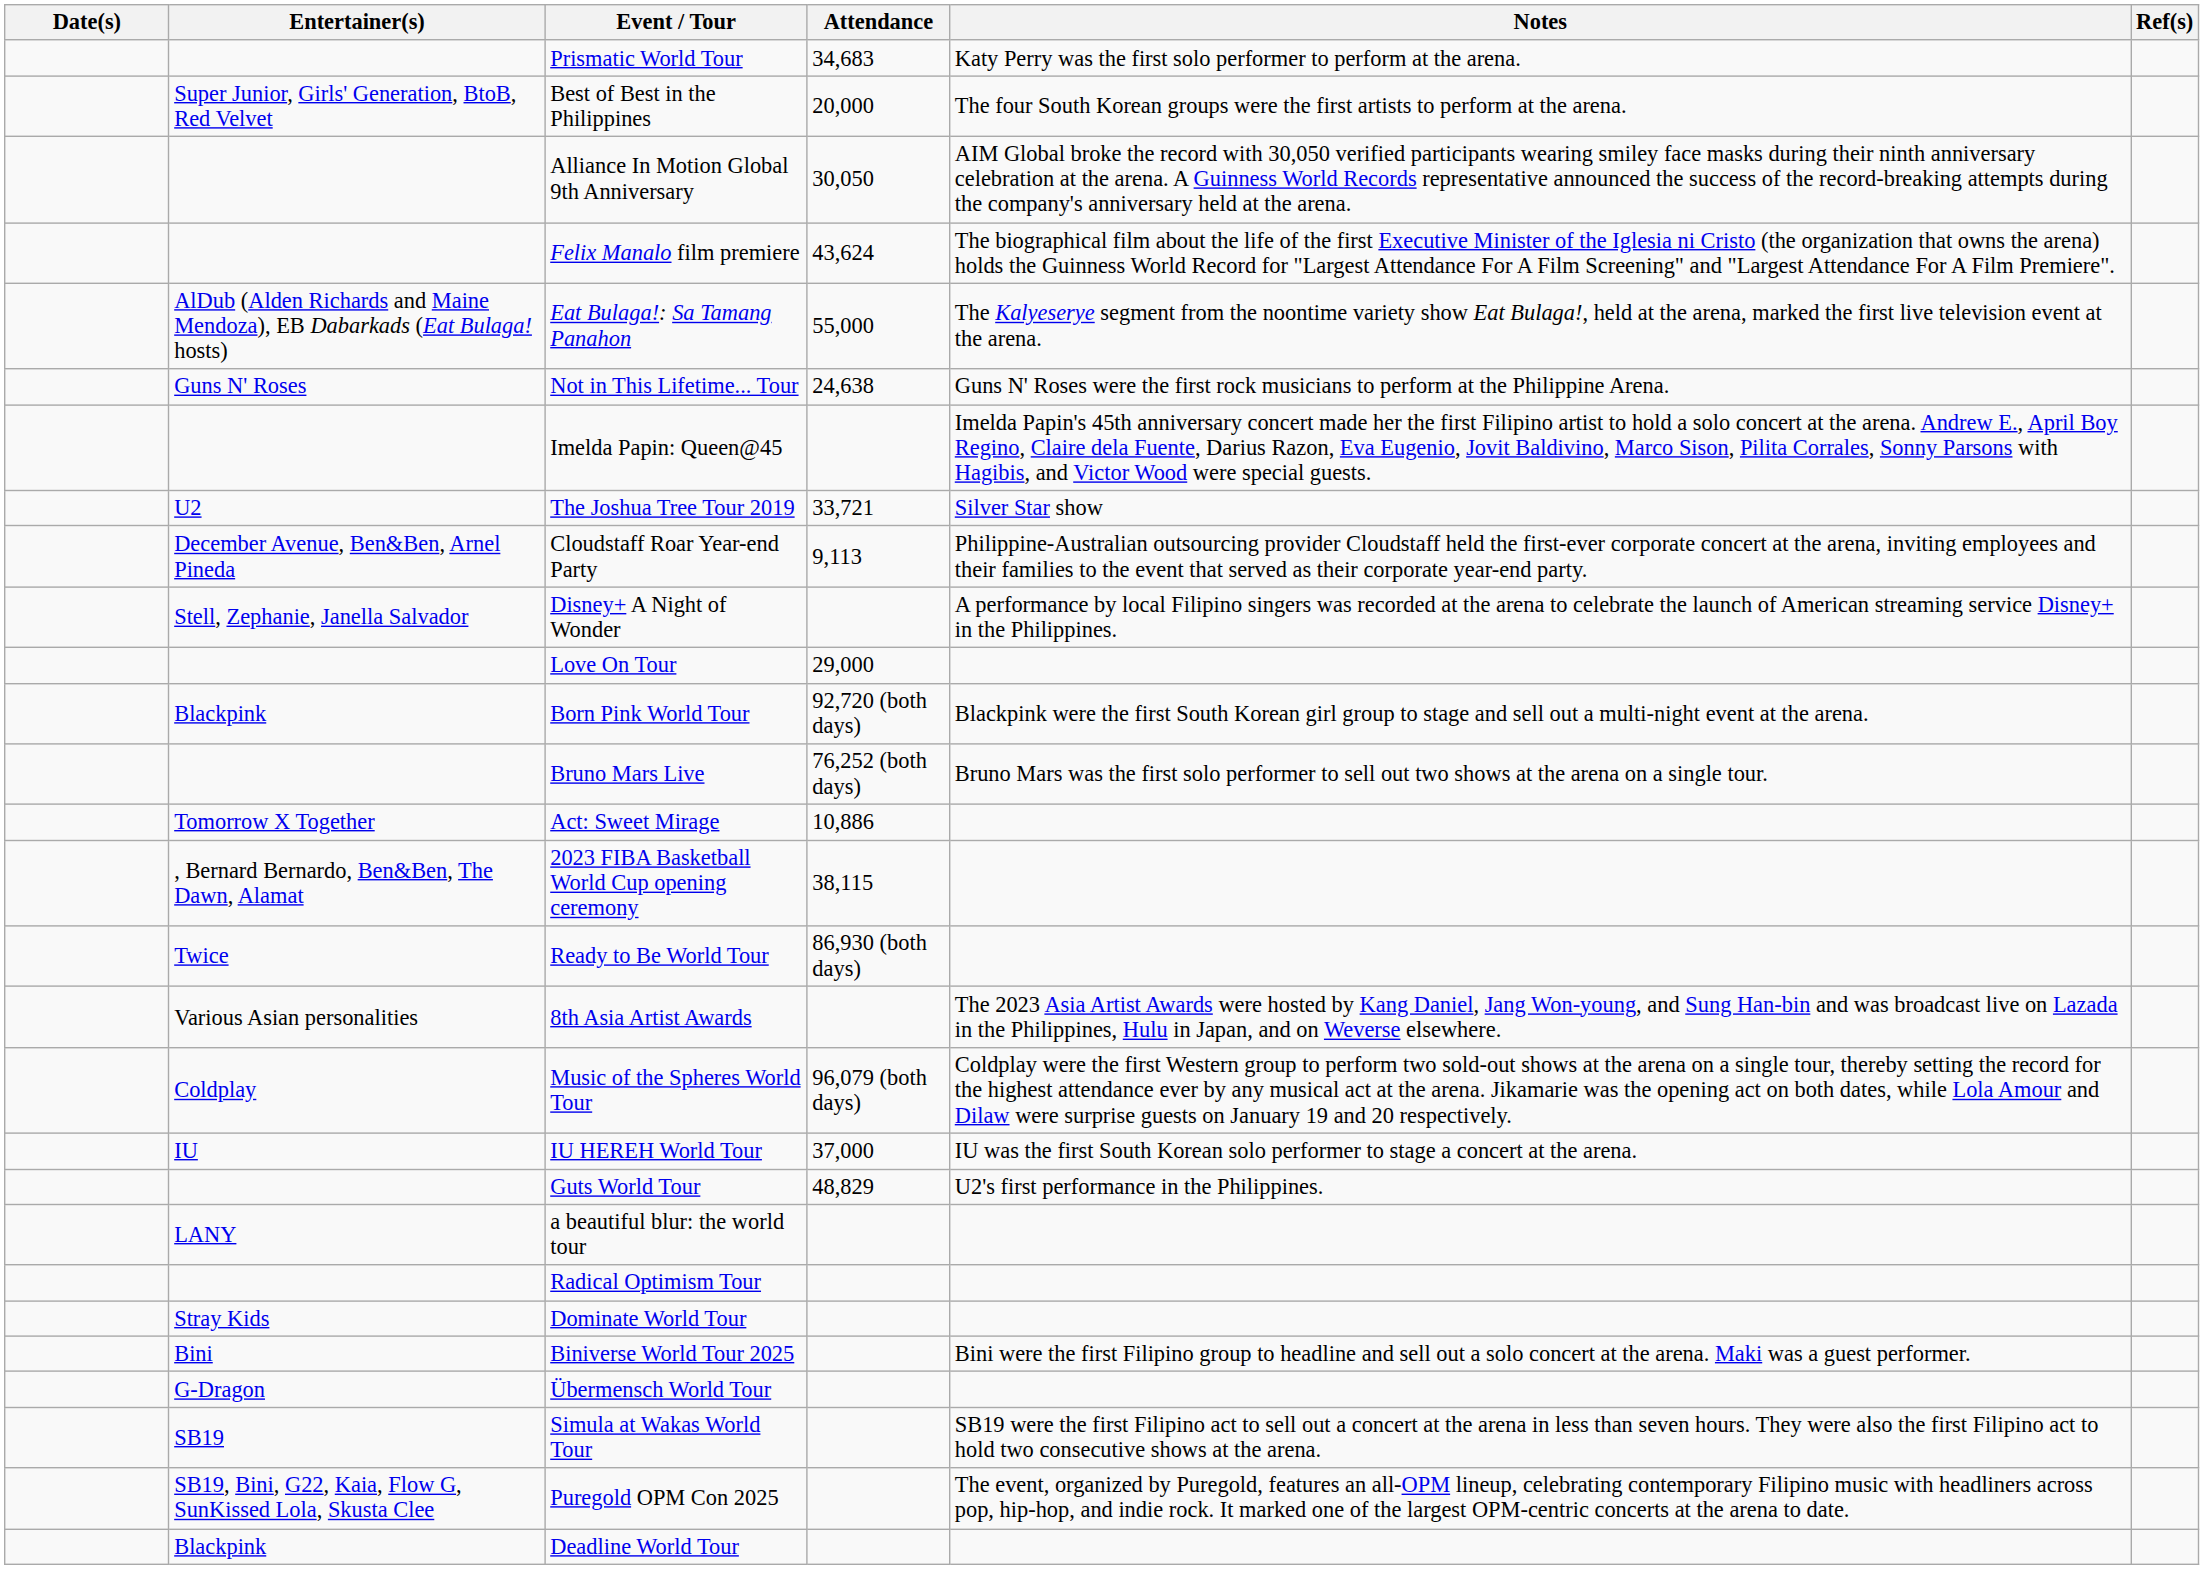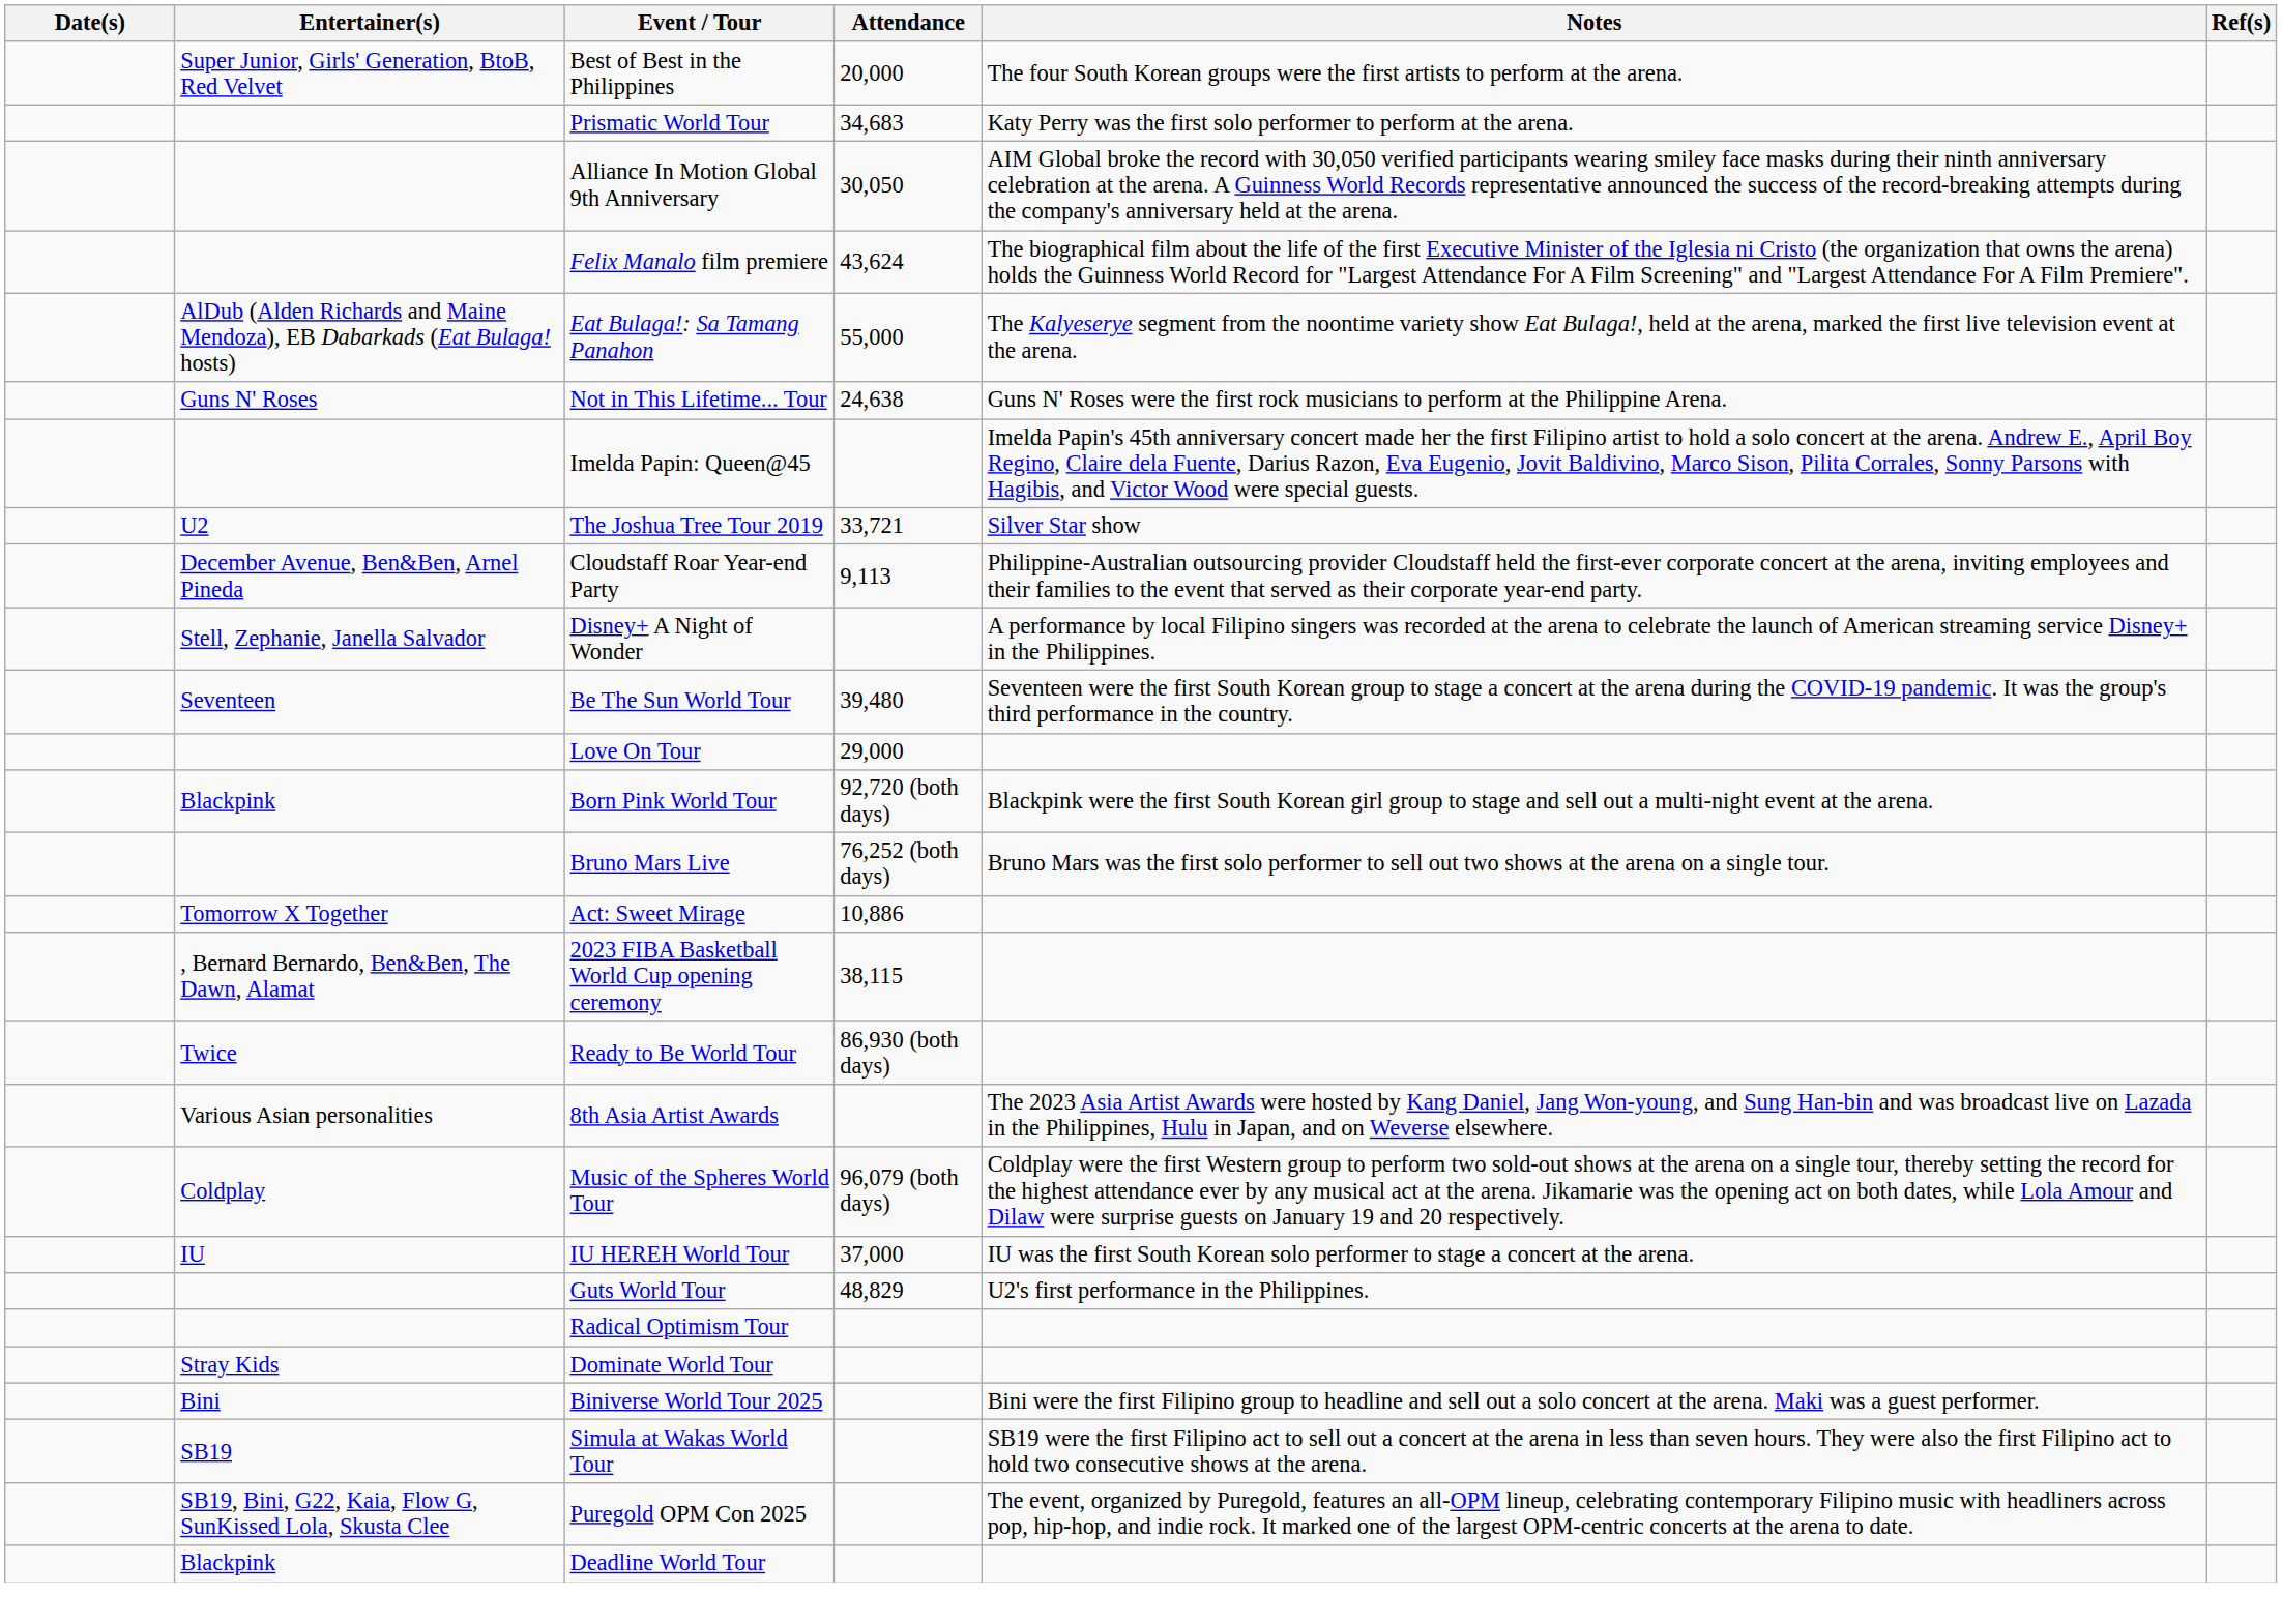 <table class="wikitable sortable">
 <tr>
 <th width="110">Date(s)</th>
 <th>Entertainer(s)</th>
 <th>Event / Tour</th>
 <th>Attendance</th>
 <th class="unsortable">Notes</th>
 <th class="unsortable">Ref(s)</th>
 </tr>
 <tr>
 <td></td>
+<td><a href='#'>Super Junior</a>, <a href='#'>Girls' Generation</a>, <a href='#'>BtoB</a>, <a href='#'>Red Velvet</a></td>
+<td>Best of Best in the Philippines</td>
+<td>20,000</td>
+<td>The four South Korean groups were the first artists to perform at the arena.</td>
+<td></td>
+</tr>
+<tr>
+<td></td>
 <td></td>
 <td><a href='#'>Prismatic World Tour</a></td>
 <td>34,683</td>
 <td>Katy Perry was the first solo performer to perform at the arena.</td>
-<td></td>
-</tr>
-<tr>
-<td></td>
-<td><a href='#'>Super Junior</a>, <a href='#'>Girls' Generation</a>, <a href='#'>BtoB</a>, <a href='#'>Red Velvet</a></td>
-<td>Best of Best in the Philippines</td>
-<td>20,000</td>
-<td>The four South Korean groups were the first artists to perform at the arena.</td>
 <td></td>
 </tr>
 <tr>
 <td></td>
 <td></td>
 <td>Alliance In Motion Global 9th Anniversary</td>
 <td>30,050</td>
 <td>AIM Global broke the record with 30,050 verified participants wearing smiley face masks during their ninth anniversary celebration at the arena. A <a href='#'>Guinness World Records</a> representative announced the success of the record-breaking attempts during the company's anniversary held at the arena.</td>
 <td></td>
 </tr>
 <tr>
 <td></td>
 <td></td>
 <td><em><a href='#'>Felix Manalo</a></em> film premiere</td>
 <td>43,624</td>
 <td>The biographical film about the life of the first <a href='#'>Executive Minister of the Iglesia ni Cristo</a> (the organization that owns the arena) holds the Guinness World Record for "Largest Attendance For A Film Screening" and "Largest Attendance For A Film Premiere".</td>
 <td></td>
 </tr>
 <tr>
 <td></td>
 <td><a href='#'>AlDub</a> (<a href='#'>Alden Richards</a> and <a href='#'>Maine Mendoza</a>), EB <em>Dabarkads</em> (<em><a href='#'>Eat Bulaga!</a></em> hosts)</td>
 <td><em><a href='#'>Eat Bulaga!</a>: <a href='#'>Sa Tamang Panahon</a></em></td>
 <td>55,000</td>
 <td>The <em><a href='#'>Kalyeserye</a></em> segment from the noontime variety show <em>Eat Bulaga!</em>, held at the arena, marked the first live television event at the arena.</td>
 <td></td>
 </tr>
 <tr>
 <td></td>
 <td><a href='#'>Guns N' Roses</a></td>
 <td><a href='#'>Not in This Lifetime... Tour</a></td>
 <td>24,638</td>
 <td>Guns N' Roses were the first rock musicians to perform at the Philippine Arena.</td>
 <td></td>
 </tr>
 <tr>
 <td></td>
 <td></td>
 <td>Imelda Papin: Queen@45</td>
 <td></td>
 <td>Imelda Papin's 45th anniversary concert made her the first Filipino artist to hold a solo concert at the arena. <a href='#'>Andrew E.</a>, <a href='#'>April Boy Regino</a>, <a href='#'>Claire dela Fuente</a>, Darius Razon, <a href='#'>Eva Eugenio</a>, <a href='#'>Jovit Baldivino</a>, <a href='#'>Marco Sison</a>, <a href='#'>Pilita Corrales</a>, <a href='#'>Sonny Parsons</a> with <a href='#'>Hagibis</a>, and <a href='#'>Victor Wood</a> were special guests.</td>
 <td></td>
 </tr>
 <tr>
 <td></td>
 <td><a href='#'>U2</a></td>
 <td><a href='#'>The Joshua Tree Tour 2019</a></td>
 <td>33,721</td>
 <td><a href='#'>Silver Star</a> show</td>
 <td></td>
 </tr>
 <tr>
 <td></td>
 <td><a href='#'>December Avenue</a>, <a href='#'>Ben&Ben</a>, <a href='#'>Arnel Pineda</a></td>
 <td>Cloudstaff Roar Year-end Party</td>
 <td>9,113</td>
 <td>Philippine-Australian outsourcing provider Cloudstaff held the first-ever corporate concert at the arena, inviting employees and their families to the event that served as their corporate year-end party.</td>
 <td></td>
 </tr>
 <tr>
 <td></td>
 <td><a href='#'>Stell</a>, <a href='#'>Zephanie</a>, <a href='#'>Janella Salvador</a></td>
 <td><a href='#'>Disney+</a> A Night of Wonder</td>
 <td></td>
 <td>A performance by local Filipino singers was recorded at the arena to celebrate the launch of American streaming service <a href='#'>Disney+</a> in the Philippines.</td>
+<td></td>
+</tr>
+<tr>
+<td></td>
+<td><a href='#'>Seventeen</a></td>
+<td><a href='#'>Be The Sun World Tour</a></td>
+<td>39,480</td>
+<td>Seventeen were the first South Korean group to stage a concert at the arena during the <a href='#'>COVID-19 pandemic</a>. It was the group's third performance in the country.</td>
 <td></td>
 </tr>
 <tr>
 <td></td>
 <td></td>
 <td><a href='#'>Love On Tour</a></td>
 <td>29,000</td>
 <td></td>
 <td></td>
 </tr>
 <tr>
 <td></td>
 <td><a href='#'>Blackpink</a></td>
 <td><a href='#'>Born Pink World Tour</a></td>
 <td>92,720 (both days)</td>
 <td>Blackpink were the first South Korean girl group to stage and sell out a multi-night event at the arena.</td>
 <td></td>
 </tr>
 <tr>
 <td></td>
 <td></td>
 <td><a href='#'>Bruno Mars Live</a></td>
 <td>76,252 (both days)</td>
 <td>Bruno Mars was the first solo performer to sell out two shows at the arena on a single tour.</td>
 <td></td>
 </tr>
 <tr>
 <td></td>
 <td><a href='#'>Tomorrow X Together</a></td>
 <td><a href='#'>Act: Sweet Mirage</a></td>
 <td>10,886</td>
 <td></td>
 <td></td>
 </tr>
 <tr>
 <td></td>
 <td>, Bernard Bernardo, <a href='#'>Ben&Ben</a>, <a href='#'>The Dawn</a>, <a href='#'>Alamat</a></td>
 <td><a href='#'>2023 FIBA Basketball World Cup opening ceremony</a></td>
 <td>38,115</td>
 <td></td>
 <td></td>
 </tr>
 <tr>
 <td></td>
 <td><a href='#'>Twice</a></td>
 <td><a href='#'>Ready to Be World Tour</a></td>
 <td>86,930 (both days)</td>
 <td></td>
 <td></td>
 </tr>
 <tr>
 <td></td>
 <td>Various Asian personalities</td>
 <td><a href='#'>8th Asia Artist Awards</a></td>
 <td></td>
 <td>The 2023 <a href='#'>Asia Artist Awards</a> were hosted by <a href='#'>Kang Daniel</a>, <a href='#'>Jang Won-young</a>, and <a href='#'>Sung Han-bin</a> and was broadcast live on <a href='#'>Lazada</a> in the Philippines, <a href='#'>Hulu</a> in Japan, and on <a href='#'>Weverse</a> elsewhere.</td>
 <td></td>
 </tr>
 <tr>
 <td></td>
 <td><a href='#'>Coldplay</a></td>
 <td><a href='#'>Music of the Spheres World Tour</a></td>
 <td>96,079 (both days)</td>
 <td>Coldplay were the first Western group to perform two sold-out shows at the arena on a single tour, thereby setting the record for the highest attendance ever by any musical act at the arena. Jikamarie was the opening act on both dates, while <a href='#'>Lola Amour</a> and <a href='#'>Dilaw</a> were surprise guests on January 19 and 20 respectively.</td>
 <td></td>
 </tr>
 <tr>
 <td></td>
 <td><a href='#'>IU</a></td>
 <td><a href='#'>IU HEREH World Tour</a></td>
 <td>37,000</td>
 <td>IU was the first South Korean solo performer to stage a concert at the arena.</td>
 <td></td>
 </tr>
 <tr>
 <td></td>
 <td></td>
 <td><a href='#'>Guts World Tour</a></td>
 <td>48,829</td>
 <td>U2's first performance in the Philippines.</td>
 <td></td>
 </tr>
 <tr>
 <td></td>
-<td><a href='#'>LANY</a></td>
-<td>a beautiful blur: the world tour</td>
-<td></td>
-<td></td>
-<td></td>
-</tr>
-<tr>
-<td></td>
 <td></td>
 <td><a href='#'>Radical Optimism Tour</a></td>
 <td></td>
 <td></td>
 <td></td>
 </tr>
 <tr>
 <td></td>
 <td><a href='#'>Stray Kids</a></td>
 <td><a href='#'>Dominate World Tour</a></td>
 <td></td>
 <td></td>
 <td></td>
 </tr>
 <tr>
 <td></td>
 <td><a href='#'>Bini</a></td>
 <td><a href='#'>Biniverse World Tour 2025</a></td>
 <td></td>
 <td>Bini were the first Filipino group to headline and sell out a solo concert at the arena. <a href='#'>Maki</a> was a guest performer.</td>
-<td></td>
-</tr>
-<tr>
-<td></td>
-<td><a href='#'>G-Dragon</a></td>
-<td><a href='#'>Übermensch World Tour</a></td>
-<td></td>
-<td></td>
 <td></td>
 </tr>
 <tr>
 <td></td>
 <td><a href='#'>SB19</a></td>
 <td><a href='#'>Simula at Wakas World Tour</a></td>
 <td></td>
 <td>SB19 were the first Filipino act to sell out a concert at the arena in less than seven hours. They were also the first Filipino act to hold two consecutive shows at the arena.</td>
 <td></td>
 </tr>
 <tr>
 <td></td>
 <td><a href='#'>SB19</a>, <a href='#'>Bini</a>, <a href='#'>G22</a>, <a href='#'>Kaia</a>, <a href='#'>Flow G</a>, <a href='#'>SunKissed Lola</a>, <a href='#'>Skusta Clee</a></td>
 <td><a href='#'>Puregold</a> OPM Con 2025</td>
 <td></td>
 <td>The event, organized by Puregold, features an all-<a href='#'>OPM</a> lineup, celebrating contemporary Filipino music with headliners across pop, hip-hop, and indie rock. It marked one of the largest OPM-centric concerts at the arena to date.</td>
 <td></td>
 </tr>
 <tr>
 <td></td>
 <td><a href='#'>Blackpink</a></td>
 <td><a href='#'>Deadline World Tour</a></td>
 <td></td>
 <td></td>
 <td></td>
 </tr>
 </table>
